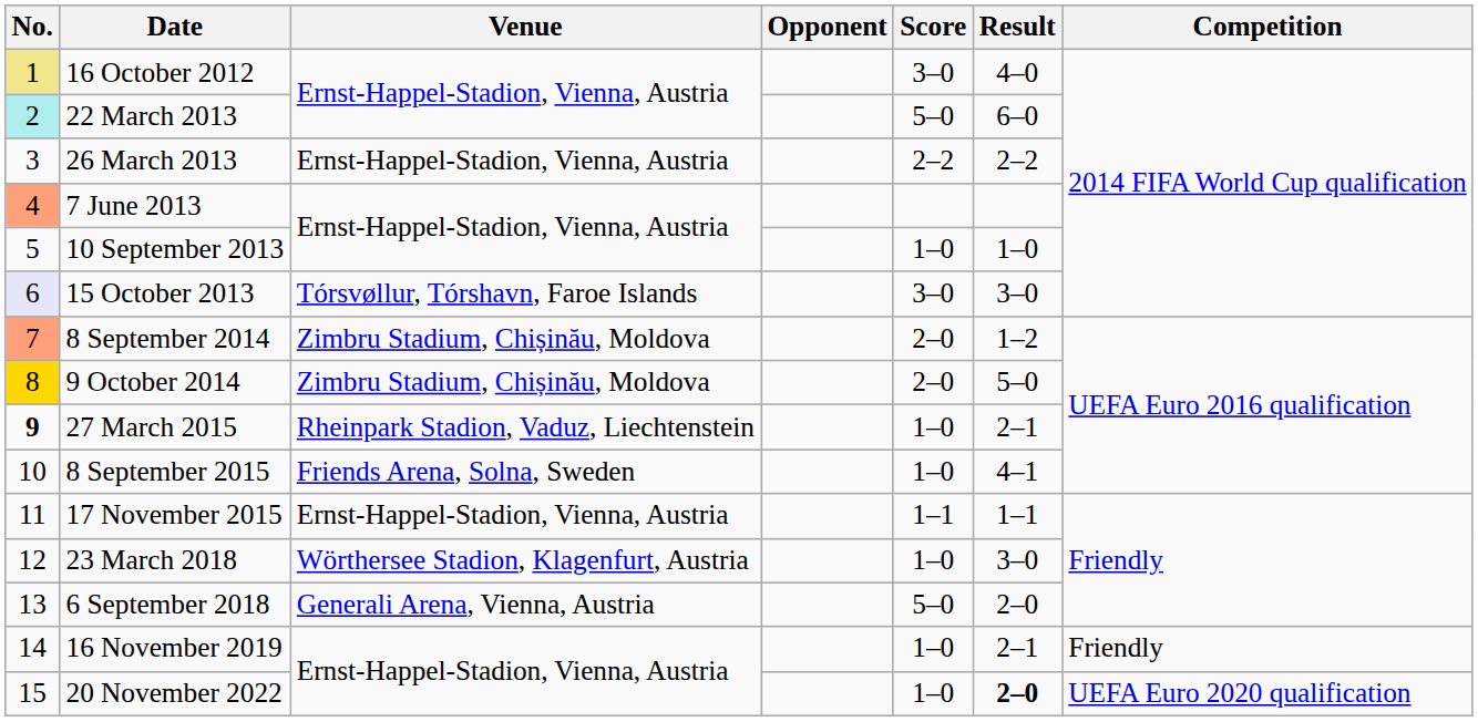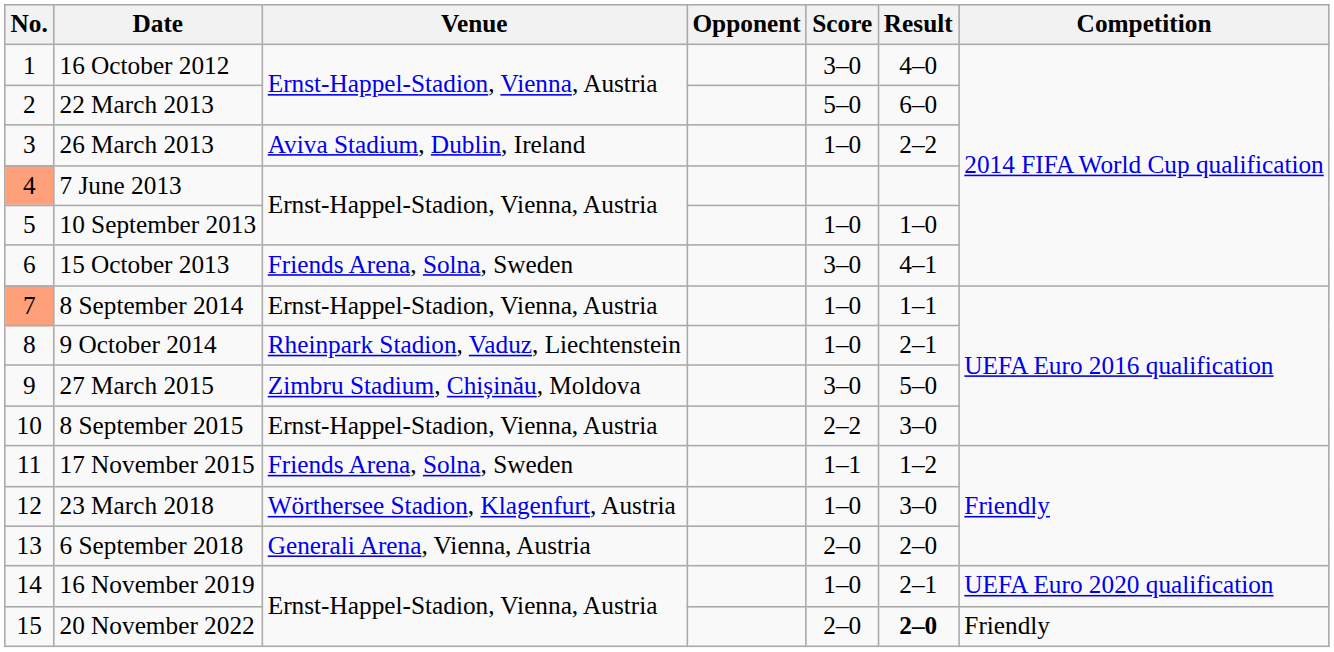 <table class="wikitable sortable">
 <tr>
 <th>No.</th>
 <th>Date</th>
 <th>Venue</th>
 <th>Opponent</th>
 <th>Score</th>
 <th>Result</th>
 <th>Competition</th>
 </tr>
 <tr>
-<td align="center" style="background: khaki;">1</td>
+<td align="center">1</td>
 <td>16 October 2012</td>
 <td rowspan="2"><a href='#'>Ernst-Happel-Stadion</a>, <a href='#'>Vienna</a>, Austria</td>
 <td></td>
 <td align="center">3–0</td>
 <td align="center">4–0</td>
 <td rowspan=6><a href='#'>2014 FIFA World Cup qualification</a></td>
 </tr>
 <tr>
-<td align="center" style="background: paleturquoise;">2</td>
+<td align="center">2</td>
 <td>22 March 2013</td>
 <td></td>
 <td align="center">5–0</td>
 <td align="center">6–0</td>
 </tr>
 <tr>
 <td align="center">3</td>
 <td>26 March 2013</td>
-<td>Ernst-Happel-Stadion, Vienna, Austria</td>
+<td><a href='#'>Aviva Stadium</a>, <a href='#'>Dublin</a>, Ireland</td>
 <td></td>
-<td align="center">2–2</td>
+<td align="center">1–0</td>
 <td align="center">2–2</td>
 </tr>
 <tr>
 <td align="center" style="background: lightsalmon;">4</td>
 <td>7 June 2013</td>
 <td rowspan="2">Ernst-Happel-Stadion, Vienna, Austria</td>
 <td></td>
 <td></td>
 <td></td>
 </tr>
 <tr>
 <td align="center">5</td>
 <td>10 September 2013</td>
 <td></td>
 <td align="center">1–0</td>
 <td align="center">1–0</td>
 </tr>
 <tr>
-<td align="center" style="background: lavender;">6</td>
+<td align="center">6</td>
 <td>15 October 2013</td>
-<td><a href='#'>Tórsvøllur</a>, <a href='#'>Tórshavn</a>, Faroe Islands</td>
+<td><a href='#'>Friends Arena</a>, <a href='#'>Solna</a>, Sweden</td>
 <td></td>
 <td align="center">3–0</td>
-<td align="center">3–0</td>
+<td align="center">4–1</td>
 </tr>
 <tr>
 <td align="center" style="background: lightsalmon;">7</td>
 <td>8 September 2014</td>
-<td><a href='#'>Zimbru Stadium</a>, <a href='#'>Chișinău</a>, Moldova</td>
+<td>Ernst-Happel-Stadion, Vienna, Austria</td>
 <td></td>
-<td align="center">2–0</td>
-<td align="center">1–2</td>
+<td align="center">1–0</td>
+<td align="center">1–1</td>
 <td rowspan=4><a href='#'>UEFA Euro 2016 qualification</a></td>
 </tr>
 <tr>
-<td align="center" style="background: gold;">8</td>
+<td align="center">8</td>
 <td>9 October 2014</td>
-<td><a href='#'>Zimbru Stadium</a>, <a href='#'>Chișinău</a>, Moldova</td>
-<td></td>
-<td align="center">2–0</td>
-<td align="center">5–0</td>
-</tr>
-<tr>
-<td align="center"><strong>9</strong></td>
-<td>27 March 2015</td>
 <td><a href='#'>Rheinpark Stadion</a>, <a href='#'>Vaduz</a>, Liechtenstein</td>
 <td></td>
 <td align="center">1–0</td>
 <td align="center">2–1</td>
 </tr>
 <tr>
+<td align="center">9</td>
+<td>27 March 2015</td>
+<td><a href='#'>Zimbru Stadium</a>, <a href='#'>Chișinău</a>, Moldova</td>
+<td></td>
+<td align="center">3–0</td>
+<td align="center">5–0</td>
+</tr>
+<tr>
 <td align="center">10</td>
 <td>8 September 2015</td>
-<td><a href='#'>Friends Arena</a>, <a href='#'>Solna</a>, Sweden</td>
+<td>Ernst-Happel-Stadion, Vienna, Austria</td>
 <td></td>
-<td align="center">1–0</td>
-<td align="center">4–1</td>
+<td align="center">2–2</td>
+<td align="center">3–0</td>
 </tr>
 <tr>
 <td align="center">11</td>
 <td>17 November 2015</td>
-<td>Ernst-Happel-Stadion, Vienna, Austria</td>
+<td><a href='#'>Friends Arena</a>, <a href='#'>Solna</a>, Sweden</td>
 <td></td>
 <td align="center">1–1</td>
-<td align="center">1–1</td>
+<td align="center">1–2</td>
 <td rowspan="3"><a href='#'>Friendly</a></td>
 </tr>
 <tr>
 <td align="center">12</td>
 <td>23 March 2018</td>
 <td><a href='#'>Wörthersee Stadion</a>, <a href='#'>Klagenfurt</a>, Austria</td>
 <td></td>
 <td align="center">1–0</td>
 <td align="center">3–0</td>
 </tr>
 <tr>
 <td align="center">13</td>
 <td>6 September 2018</td>
 <td><a href='#'>Generali Arena</a>, Vienna, Austria</td>
 <td></td>
-<td align="center">5–0</td>
+<td align="center">2–0</td>
 <td align="center">2–0</td>
 </tr>
 <tr>
 <td align="center">14</td>
 <td>16 November 2019</td>
 <td rowspan="2">Ernst-Happel-Stadion, Vienna, Austria</td>
 <td></td>
 <td align="center">1–0</td>
 <td align="center">2–1</td>
-<td>Friendly</td>
+<td><a href='#'>UEFA Euro 2020 qualification</a></td>
 </tr>
 <tr>
 <td align="center">15</td>
 <td>20 November 2022</td>
 <td></td>
-<td align="center">1–0</td>
+<td align="center">2–0</td>
 <td align="center"><strong>2–0</strong></td>
-<td><a href='#'>UEFA Euro 2020 qualification</a></td>
+<td>Friendly</td>
 </tr>
 </table>
